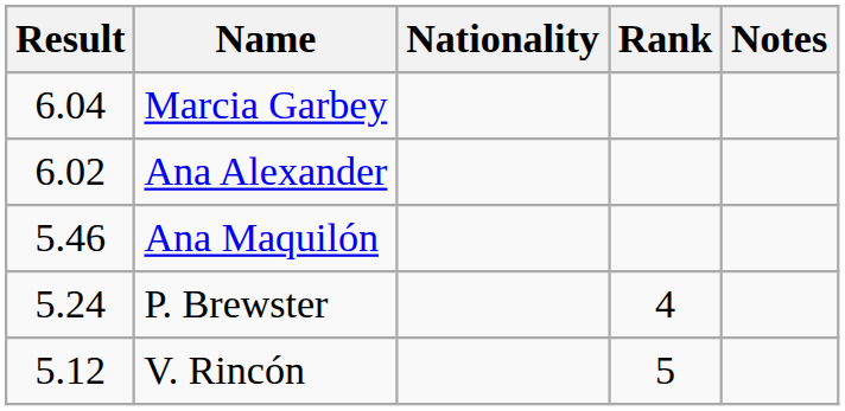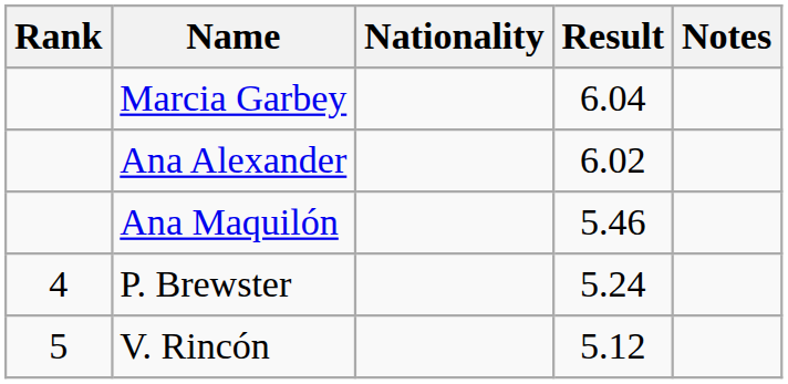 <table class="wikitable sortable" style="text-align:center;font-size:95%">
 <tr>
-<th>Result</th>
+<th>Rank</th>
 <th>Name</th>
 <th>Nationality</th>
-<th>Rank</th>
+<th>Result</th>
 <th>Notes</th>
 </tr>
 <tr>
-<td>6.04</td>
+<td></td>
 <td align=left><a href='#'>Marcia Garbey</a></td>
 <td align=left></td>
-<td></td>
+<td>6.04</td>
 <td></td>
 </tr>
 <tr>
-<td>6.02</td>
+<td></td>
 <td align=left><a href='#'>Ana Alexander</a></td>
 <td align=left></td>
-<td></td>
+<td>6.02</td>
 <td></td>
 </tr>
 <tr>
-<td>5.46</td>
+<td></td>
 <td align=left><a href='#'>Ana Maquilón</a></td>
 <td align=left></td>
-<td></td>
+<td>5.46</td>
 <td></td>
 </tr>
 <tr>
-<td>5.24</td>
+<td>4</td>
 <td align=left>P. Brewster</td>
 <td align=left></td>
-<td>4</td>
+<td>5.24</td>
 <td></td>
 </tr>
 <tr>
-<td>5.12</td>
+<td>5</td>
 <td align=left>V. Rincón</td>
 <td align=left></td>
-<td>5</td>
+<td>5.12</td>
 <td></td>
 </tr>
 </table>
